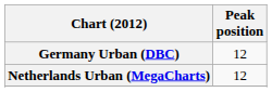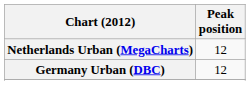 <table class="wikitable sortable plainrowheaders" style="text-align:center">
 <tr>
 <th scope="col">Chart (2012)</th>
 <th scope="col">Peak<br>position</th>
 </tr>
 <tr>
-<th scope="row">Germany Urban (<a href='#'>DBC</a>)</th>
+<th scope="row">Netherlands Urban (<a href='#'>MegaCharts</a>)</th>
 <td align="center">12</td>
 </tr>
 <tr>
-<th scope="row">Netherlands Urban (<a href='#'>MegaCharts</a>)</th>
+<th scope="row">Germany Urban (<a href='#'>DBC</a>)</th>
 <td align="center">12</td>
 </tr>
 <tr>
 </tr>
 <tr>
 </tr>
 </table>
